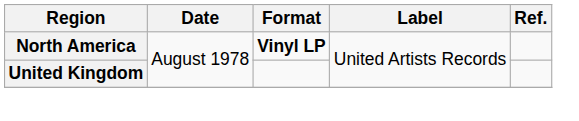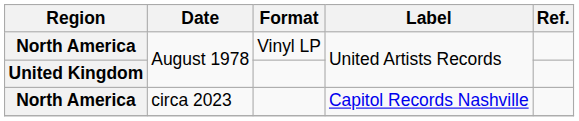 <table class="wikitable plainrowheaders">
 <tr>
 <th scope="col">Region</th>
 <th scope="col">Date</th>
 <th scope="col">Format</th>
 <th scope="col">Label</th>
 <th scope="col">Ref.</th>
 </tr>
 <tr>
 <th scope="row">North America</th>
 <td rowspan="2">August 1978</td>
-<td><strong>Vinyl LP</strong></td>
+<td>Vinyl LP</td>
 <td rowspan="2">United Artists Records</td>
 <td></td>
 </tr>
 <tr>
 <th scope="row">United Kingdom</th>
 <td></td>
 <td></td>
 </tr>
 <tr>
+<th scope="row">North America</th>
+<td>circa 2023</td>
+<td></td>
+<td><a href='#'>Capitol Records Nashville</a></td>
+<td></td>
+</tr>
+<tr>
 </tr>
 </table>
